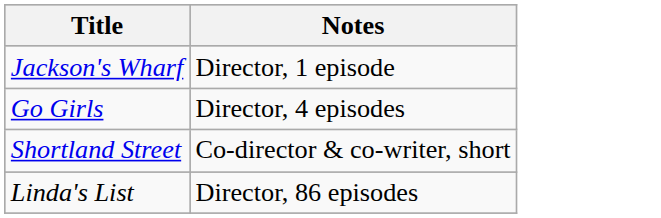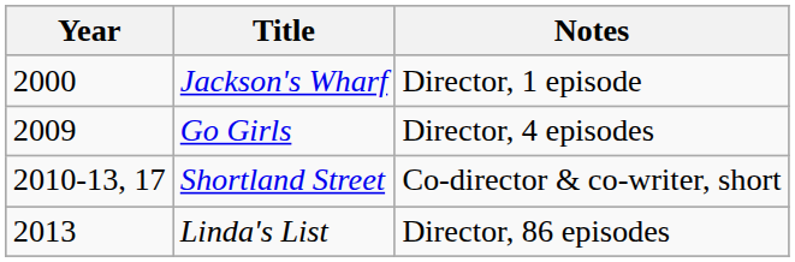 <table class="wikitable sortable">
 <tr>
+<th>Year</th>
 <th>Title</th>
 <th class="unsortable">Notes</th>
 </tr>
 <tr>
+<td>2000</td>
 <td><em><a href='#'>Jackson's Wharf</a></em></td>
 <td>Director, 1 episode</td>
 </tr>
 <tr>
+<td>2009</td>
 <td><em><a href='#'>Go Girls</a></em></td>
 <td>Director, 4 episodes</td>
 </tr>
 <tr>
+<td>2010-13, 17</td>
 <td><em><a href='#'>Shortland Street</a></em></td>
 <td>Co-director & co-writer, short</td>
 </tr>
 <tr>
+<td>2013</td>
 <td><em>Linda's List</em></td>
 <td>Director, 86 episodes</td>
 </tr>
 </table>
